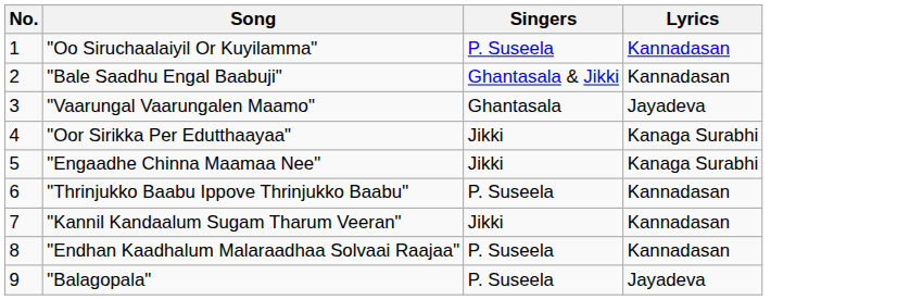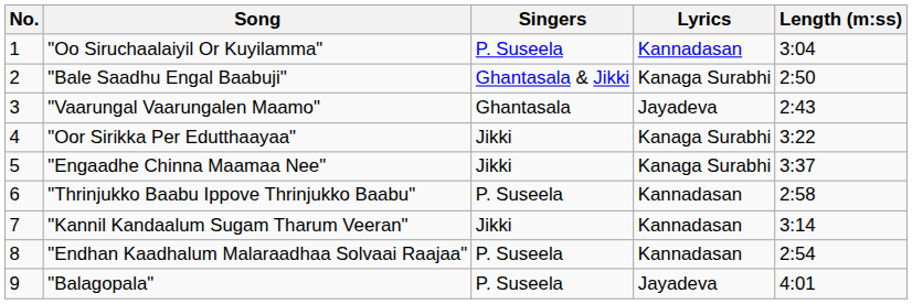 <table class="wikitable">
 <tr>
 <th>No.</th>
 <th>Song</th>
 <th>Singers</th>
 <th>Lyrics</th>
+<th>Length (m:ss)</th>
 </tr>
 <tr>
 <td>1</td>
 <td>"Oo Siruchaalaiyil Or Kuyilamma"</td>
 <td><a href='#'>P. Suseela</a></td>
 <td><a href='#'>Kannadasan</a></td>
+<td>3:04</td>
 </tr>
 <tr>
 <td>2</td>
 <td>"Bale Saadhu Engal Baabuji"</td>
 <td><a href='#'>Ghantasala</a> & <a href='#'>Jikki</a></td>
-<td>Kannadasan</td>
+<td>Kanaga Surabhi</td>
+<td>2:50</td>
 </tr>
 <tr>
 <td>3</td>
 <td>"Vaarungal Vaarungalen Maamo"</td>
 <td>Ghantasala</td>
 <td>Jayadeva</td>
+<td>2:43</td>
 </tr>
 <tr>
 <td>4</td>
 <td>"Oor Sirikka Per Edutthaayaa"</td>
 <td>Jikki</td>
 <td>Kanaga Surabhi</td>
+<td>3:22</td>
 </tr>
 <tr>
 <td>5</td>
 <td>"Engaadhe Chinna Maamaa Nee"</td>
 <td>Jikki</td>
 <td>Kanaga Surabhi</td>
+<td>3:37</td>
 </tr>
 <tr>
 <td>6</td>
 <td>"Thrinjukko Baabu Ippove Thrinjukko Baabu"</td>
 <td>P. Suseela</td>
 <td>Kannadasan</td>
+<td>2:58</td>
 </tr>
 <tr>
 <td>7</td>
 <td>"Kannil Kandaalum Sugam Tharum Veeran"</td>
 <td>Jikki</td>
 <td>Kannadasan</td>
+<td>3:14</td>
 </tr>
 <tr>
 <td>8</td>
 <td>"Endhan Kaadhalum Malaraadhaa Solvaai Raajaa"</td>
 <td>P. Suseela</td>
 <td>Kannadasan</td>
+<td>2:54</td>
 </tr>
 <tr>
 <td>9</td>
 <td>"Balagopala"</td>
 <td>P. Suseela</td>
 <td>Jayadeva</td>
+<td>4:01</td>
 </tr>
 </table>
